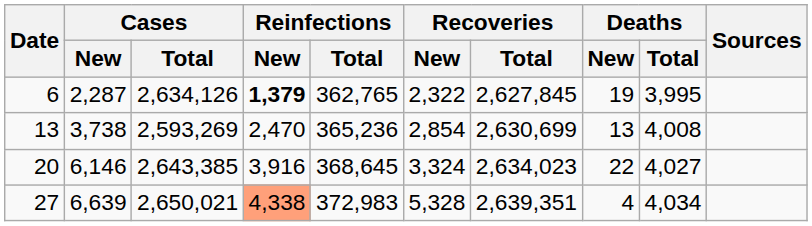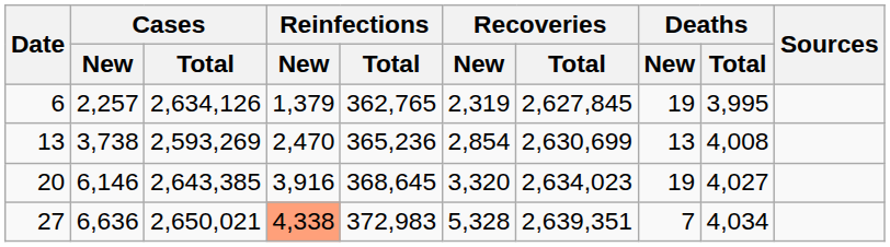 <table class="wikitable sortable mw-collapsible mw-collapsed sticky-header-multi sort-under" style="text-align:right;">
 <tr>
 <th rowspan=2>Date</th>
 <th colspan=2>Cases</th>
 <th colspan=2>Reinfections</th>
 <th colspan=2>Recoveries</th>
 <th colspan=2>Deaths</th>
 <th rowspan=2 class="unsortable">Sources</th>
 </tr>
 <tr>
 <th>New</th>
 <th>Total</th>
 <th>New</th>
 <th>Total</th>
 <th>New</th>
 <th>Total</th>
 <th>New</th>
 <th>Total</th>
 </tr>
 <tr>
 <td>6</td>
-<td>2,287</td>
+<td>2,257</td>
 <td>2,634,126</td>
-<td><strong>1,379</strong></td>
+<td>1,379</td>
 <td>362,765</td>
-<td>2,322</td>
+<td>2,319</td>
 <td>2,627,845</td>
 <td>19</td>
 <td>3,995</td>
 <td></td>
 </tr>
 <tr>
 <td>13</td>
 <td>3,738</td>
 <td>2,593,269</td>
 <td>2,470</td>
 <td>365,236</td>
 <td>2,854</td>
 <td>2,630,699</td>
 <td>13</td>
 <td>4,008</td>
 <td></td>
 </tr>
 <tr>
 <td>20</td>
 <td>6,146</td>
 <td>2,643,385</td>
 <td>3,916</td>
 <td>368,645</td>
-<td>3,324</td>
+<td>3,320</td>
 <td>2,634,023</td>
-<td>22</td>
+<td>19</td>
 <td>4,027</td>
 <td></td>
 </tr>
 <tr>
 <td>27</td>
-<td>6,639</td>
+<td>6,636</td>
 <td>2,650,021</td>
 <td style="background: lightsalmon;">4,338</td>
 <td>372,983</td>
 <td>5,328</td>
 <td>2,639,351</td>
-<td>4</td>
+<td>7</td>
 <td>4,034</td>
 <td></td>
 </tr>
 </table>
